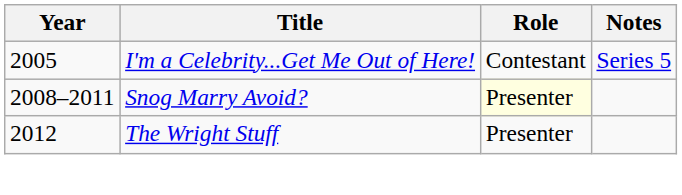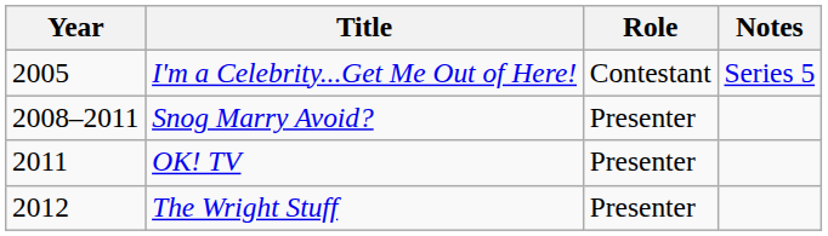 <table class="wikitable">
 <tr>
 <th>Year</th>
 <th>Title</th>
 <th>Role</th>
 <th class="unsortable">Notes</th>
 </tr>
 <tr>
 <td>2005</td>
 <td><em><a href='#'>I'm a Celebrity...Get Me Out of Here!</a></em></td>
 <td>Contestant</td>
 <td><a href='#'>Series 5</a></td>
 </tr>
 <tr>
 <td>2008–2011</td>
 <td><em><a href='#'>Snog Marry Avoid?</a></em></td>
-<td style="background: lightyellow;">Presenter</td>
+<td>Presenter</td>
+<td></td>
+</tr>
+<tr>
+<td>2011</td>
+<td><em><a href='#'>OK! TV</a></em></td>
+<td>Presenter</td>
 <td></td>
 </tr>
 <tr>
 <td>2012</td>
 <td><em><a href='#'>The Wright Stuff</a></em></td>
 <td>Presenter</td>
 <td></td>
 </tr>
 </table>
